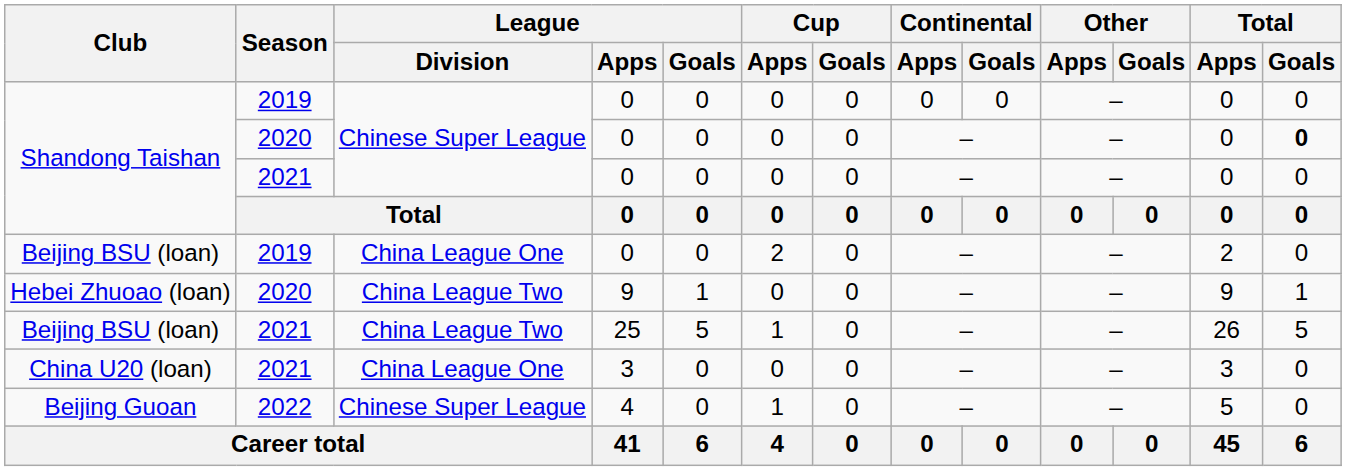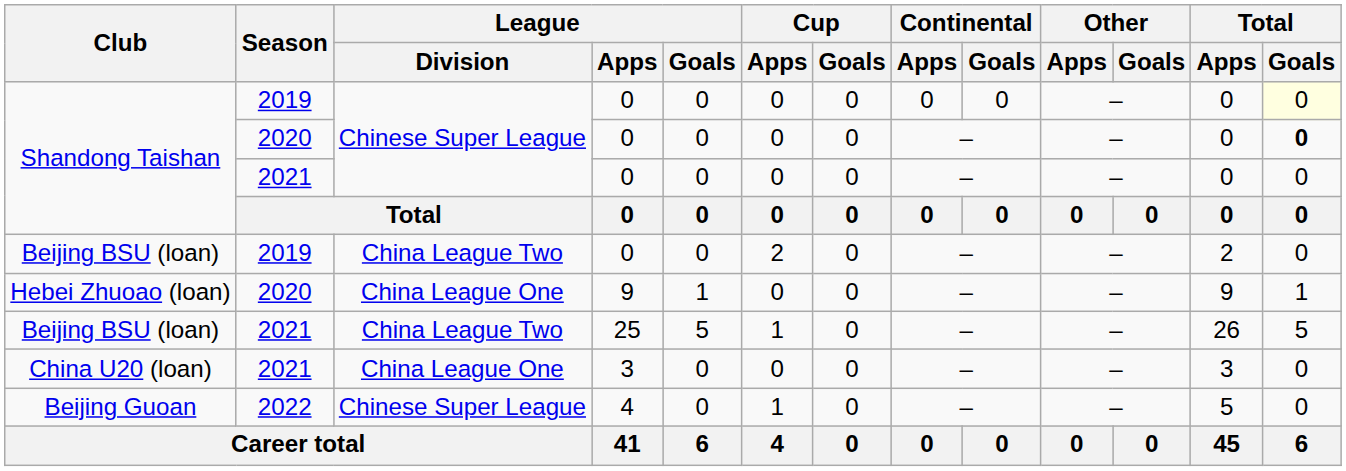 <table class="wikitable" style="text-align: center">
 <tr>
 <th rowspan="2">Club</th>
 <th rowspan="2">Season</th>
 <th colspan="3">League</th>
 <th colspan="2">Cup</th>
 <th colspan="2">Continental</th>
 <th colspan="2">Other</th>
 <th colspan="2">Total</th>
 </tr>
 <tr>
 <th>Division</th>
 <th>Apps</th>
 <th>Goals</th>
 <th>Apps</th>
 <th>Goals</th>
 <th>Apps</th>
 <th>Goals</th>
 <th>Apps</th>
 <th>Goals</th>
 <th>Apps</th>
 <th>Goals</th>
 </tr>
 <tr>
 <td rowspan="4"><a href='#'>Shandong Taishan</a></td>
 <td><a href='#'>2019</a></td>
 <td rowspan="3"><a href='#'>Chinese Super League</a></td>
 <td>0</td>
 <td>0</td>
 <td>0</td>
 <td>0</td>
 <td>0</td>
 <td>0</td>
 <td colspan="2">–</td>
 <td>0</td>
-<td>0</td>
+<td style="background: lightyellow;">0</td>
 </tr>
 <tr>
 <td><a href='#'>2020</a></td>
 <td>0</td>
 <td>0</td>
 <td>0</td>
 <td>0</td>
 <td colspan="2">–</td>
 <td colspan="2">–</td>
 <td>0</td>
 <td><strong>0</strong></td>
 </tr>
 <tr>
 <td><a href='#'>2021</a></td>
 <td>0</td>
 <td>0</td>
 <td>0</td>
 <td>0</td>
 <td colspan="2">–</td>
 <td colspan="2">–</td>
 <td>0</td>
 <td>0</td>
 </tr>
 <tr>
 <th colspan=2>Total</th>
 <th>0</th>
 <th>0</th>
 <th>0</th>
 <th>0</th>
 <th>0</th>
 <th>0</th>
 <th>0</th>
 <th>0</th>
 <th>0</th>
 <th>0</th>
 </tr>
 <tr>
 <td><a href='#'>Beijing BSU</a> (loan)</td>
 <td><a href='#'>2019</a></td>
-<td><a href='#'>China League One</a></td>
+<td><a href='#'>China League Two</a></td>
 <td>0</td>
 <td>0</td>
 <td>2</td>
 <td>0</td>
 <td colspan="2">–</td>
 <td colspan="2">–</td>
 <td>2</td>
 <td>0</td>
 </tr>
 <tr>
 <td><a href='#'>Hebei Zhuoao</a> (loan)</td>
 <td><a href='#'>2020</a></td>
-<td><a href='#'>China League Two</a></td>
+<td><a href='#'>China League One</a></td>
 <td>9</td>
 <td>1</td>
 <td>0</td>
 <td>0</td>
 <td colspan="2">–</td>
 <td colspan="2">–</td>
 <td>9</td>
 <td>1</td>
 </tr>
 <tr>
 <td><a href='#'>Beijing BSU</a> (loan)</td>
 <td><a href='#'>2021</a></td>
 <td><a href='#'>China League Two</a></td>
 <td>25</td>
 <td>5</td>
 <td>1</td>
 <td>0</td>
 <td colspan="2">–</td>
 <td colspan="2">–</td>
 <td>26</td>
 <td>5</td>
 </tr>
 <tr>
 <td><a href='#'>China U20</a> (loan)</td>
 <td><a href='#'>2021</a></td>
 <td><a href='#'>China League One</a></td>
 <td>3</td>
 <td>0</td>
 <td>0</td>
 <td>0</td>
 <td colspan="2">–</td>
 <td colspan="2">–</td>
 <td>3</td>
 <td>0</td>
 </tr>
 <tr>
 <td><a href='#'>Beijing Guoan</a></td>
 <td><a href='#'>2022</a></td>
 <td><a href='#'>Chinese Super League</a></td>
 <td>4</td>
 <td>0</td>
 <td>1</td>
 <td>0</td>
 <td colspan="2">–</td>
 <td colspan="2">–</td>
 <td>5</td>
 <td>0</td>
 </tr>
 <tr>
 <th colspan=3>Career total</th>
 <th>41</th>
 <th>6</th>
 <th>4</th>
 <th>0</th>
 <th>0</th>
 <th>0</th>
 <th>0</th>
 <th>0</th>
 <th>45</th>
 <th>6</th>
 </tr>
 </table>
